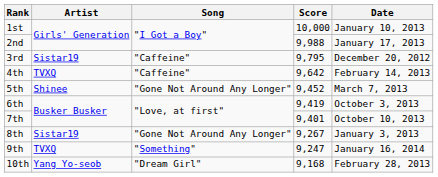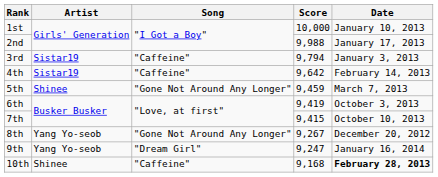 <table class="wikitable">
 <tr>
 <th style=text-align:center>Rank</th>
 <th style=text-align:center>Artist</th>
 <th style=text-align:center>Song</th>
 <th style=text-align:center>Score</th>
 <th style=text-align:center>Date</th>
 </tr>
 <tr>
 <td>1st</td>
 <td rowspan="2"><a href='#'>Girls' Generation</a></td>
 <td rowspan="2">"<a href='#'>I Got a Boy</a>"</td>
 <td>10,000</td>
 <td>January 10, 2013</td>
 </tr>
 <tr>
 <td>2nd</td>
 <td>9,988</td>
 <td>January 17, 2013</td>
 </tr>
 <tr>
 <td>3rd</td>
 <td><a href='#'>Sistar19</a></td>
 <td>"Caffeine"</td>
-<td>9,795</td>
-<td>December 20, 2012</td>
+<td>9,794</td>
+<td>January 3, 2013</td>
 </tr>
 <tr>
 <td>4th</td>
-<td><a href='#'>TVXQ</a></td>
+<td><a href='#'>Sistar19</a></td>
 <td>"Caffeine"</td>
 <td>9,642</td>
 <td>February 14, 2013</td>
 </tr>
 <tr>
 <td>5th</td>
 <td><a href='#'>Shinee</a></td>
 <td>"Gone Not Around Any Longer"</td>
-<td>9,452</td>
+<td>9,459</td>
 <td>March 7, 2013</td>
 </tr>
 <tr>
 <td>6th</td>
 <td rowspan="2"><a href='#'>Busker Busker</a></td>
 <td rowspan="2">"Love, at first"</td>
 <td>9,419</td>
 <td>October 3, 2013</td>
 </tr>
 <tr>
 <td>7th</td>
-<td>9,401</td>
+<td>9,415</td>
 <td>October 10, 2013</td>
 </tr>
 <tr>
 <td>8th</td>
-<td><a href='#'>Sistar19</a></td>
+<td>Yang Yo-seob</td>
 <td>"Gone Not Around Any Longer"</td>
 <td>9,267</td>
-<td>January 3, 2013</td>
+<td>December 20, 2012</td>
 </tr>
 <tr>
 <td>9th</td>
-<td><a href='#'>TVXQ</a></td>
-<td>"<a href='#'>Something</a>"</td>
+<td>Yang Yo-seob</td>
+<td>"Dream Girl"</td>
 <td>9,247</td>
 <td>January 16, 2014</td>
 </tr>
 <tr>
 <td>10th</td>
-<td><a href='#'>Yang Yo-seob</a></td>
-<td>"Dream Girl"</td>
+<td>Shinee</td>
+<td>"Caffeine"</td>
 <td>9,168</td>
-<td>February 28, 2013</td>
+<td><strong>February 28, 2013</strong></td>
 </tr>
 </table>
